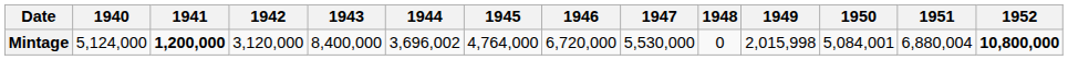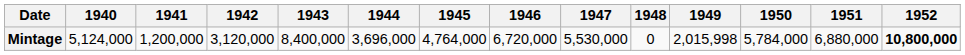 <table class="wikitable" style="text-align:center">
 <tr>
 <th>Date</th>
 <th>1940</th>
 <th>1941</th>
 <th>1942</th>
 <th>1943</th>
 <th>1944</th>
 <th>1945</th>
 <th>1946</th>
 <th>1947</th>
 <th>1948</th>
 <th>1949</th>
 <th>1950</th>
 <th>1951</th>
 <th>1952</th>
 </tr>
 <tr>
 <th>Mintage</th>
 <td>5,124,000</td>
-<td><strong>1,200,000</strong></td>
+<td>1,200,000</td>
 <td>3,120,000</td>
 <td>8,400,000</td>
-<td>3,696,002</td>
+<td>3,696,000</td>
 <td>4,764,000</td>
 <td>6,720,000</td>
 <td>5,530,000</td>
 <td>0</td>
 <td>2,015,998</td>
-<td>5,084,001</td>
-<td>6,880,004</td>
+<td>5,784,000</td>
+<td>6,880,000</td>
 <td><strong>10,800,000</strong></td>
 </tr>
 </table>
